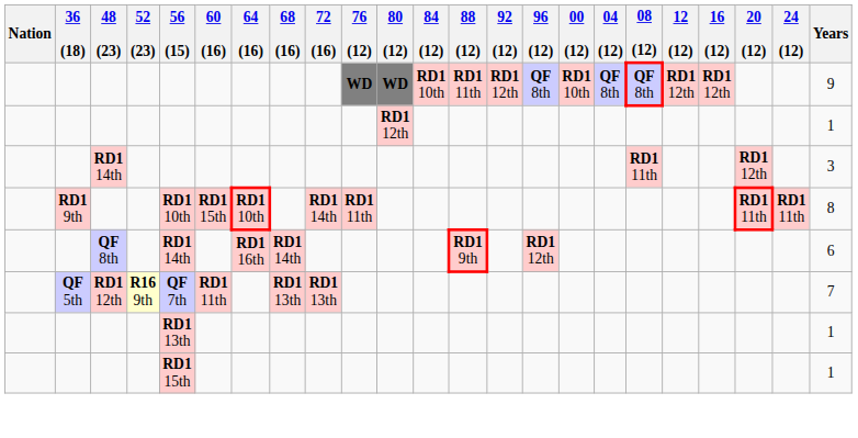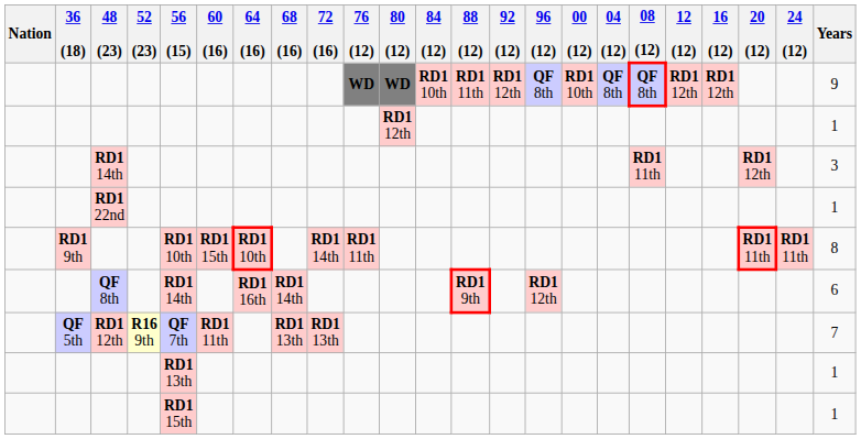 <table class="wikitable" style="text-align:center">
 <tr>
 <th>Nation</th>
 <th><a href='#'>36</a><br><br>(18)</th>
 <th><a href='#'>48</a><br><br>(23)</th>
 <th><a href='#'>52</a><br><br>(23)</th>
 <th><a href='#'>56</a><br> <br>(15)</th>
 <th><a href='#'>60</a><br><br>(16)</th>
 <th><a href='#'>64</a><br><br>(16)</th>
 <th><a href='#'>68</a><br><br>(16)</th>
 <th><a href='#'>72</a><br><br>(16)</th>
 <th><a href='#'>76</a><br><br>(12)</th>
 <th><a href='#'>80</a><br><br>(12)</th>
 <th><a href='#'>84</a><br><br>(12)</th>
 <th><a href='#'>88</a><br><br>(12)</th>
 <th><a href='#'>92</a><br><br>(12)</th>
 <th><a href='#'>96</a><br><br>(12)</th>
 <th><a href='#'>00</a><br><br>(12)</th>
 <th><a href='#'>04</a><br><br>(12)</th>
 <th><a href='#'>08</a><br><br>(12)</th>
 <th><a href='#'>12</a><br><br>(12)</th>
 <th><a href='#'>16</a><br><br>(12)</th>
 <th><a href='#'>20</a><br><br>(12)</th>
 <th><a href='#'>24</a><br><br>(12)</th>
 <th>Years</th>
 </tr>
 <tr>
 <td align=left></td>
 <td></td>
 <td></td>
 <td></td>
 <td></td>
 <td></td>
 <td></td>
 <td></td>
 <td></td>
 <td bgcolor=gray><strong>WD</strong></td>
 <td bgcolor=gray><strong>WD</strong></td>
 <td bgcolor=#ffcccc><strong>RD1</strong><br>10th</td>
 <td bgcolor=#ffcccc><strong>RD1</strong><br>11th</td>
 <td bgcolor=#ffcccc><strong>RD1</strong><br>12th</td>
 <td bgcolor=#ccccff><strong>QF</strong><br>8th</td>
 <td bgcolor=#ffcccc><strong>RD1</strong><br>10th</td>
 <td bgcolor=#ccccff><strong>QF</strong><br>8th</td>
 <td style="border:3px solid red" bgcolor=#ccccff><strong>QF</strong><br>8th</td>
 <td bgcolor=#ffcccc><strong>RD1</strong><br>12th</td>
 <td bgcolor=#ffcccc><strong>RD1</strong><br>12th</td>
 <td></td>
 <td></td>
 <td>9</td>
 </tr>
 <tr>
 <td align=left></td>
 <td></td>
 <td></td>
 <td></td>
 <td></td>
 <td></td>
 <td></td>
 <td></td>
 <td></td>
 <td></td>
 <td bgcolor=#ffcccc><strong>RD1</strong><br>12th</td>
 <td></td>
 <td></td>
 <td></td>
 <td></td>
 <td></td>
 <td></td>
 <td></td>
 <td></td>
 <td></td>
 <td></td>
 <td></td>
 <td>1</td>
 </tr>
 <tr>
 <td align=left></td>
 <td></td>
 <td bgcolor=#ffcccc><strong>RD1</strong><br>14th</td>
 <td></td>
 <td></td>
 <td></td>
 <td></td>
 <td></td>
 <td></td>
 <td></td>
 <td></td>
 <td></td>
 <td></td>
 <td></td>
 <td></td>
 <td></td>
 <td></td>
 <td bgcolor=#ffcccc><strong>RD1</strong><br>11th</td>
 <td></td>
 <td></td>
 <td bgcolor=#ffcccc><strong>RD1</strong><br>12th</td>
 <td></td>
 <td>3</td>
+</tr>
+<tr>
+<td align=left></td>
+<td></td>
+<td bgcolor=#ffcccc><strong>RD1</strong><br>22nd</td>
+<td></td>
+<td></td>
+<td></td>
+<td></td>
+<td></td>
+<td></td>
+<td></td>
+<td></td>
+<td></td>
+<td></td>
+<td></td>
+<td></td>
+<td></td>
+<td></td>
+<td></td>
+<td></td>
+<td></td>
+<td></td>
+<td></td>
+<td>1</td>
 </tr>
 <tr>
 <td align=left></td>
 <td bgcolor=#ffcccc><strong>RD1</strong><br>9th</td>
 <td></td>
 <td></td>
 <td bgcolor=#ffcccc><strong>RD1</strong><br>10th</td>
 <td bgcolor=#ffcccc><strong>RD1</strong><br>15th</td>
 <td style="border:3px solid red" bgcolor=#ffcccc><strong>RD1</strong><br>10th</td>
 <td></td>
 <td bgcolor=#ffcccc><strong>RD1</strong><br>14th</td>
 <td bgcolor=#ffcccc><strong>RD1</strong><br>11th</td>
 <td></td>
 <td></td>
 <td></td>
 <td></td>
 <td></td>
 <td></td>
 <td></td>
 <td></td>
 <td></td>
 <td></td>
 <td style="border:3px solid red" bgcolor=#ffcccc><strong>RD1</strong><br>11th</td>
 <td bgcolor=#ffcccc><strong>RD1</strong><br>11th</td>
 <td>8</td>
 </tr>
 <tr>
 <td align=left></td>
 <td></td>
 <td bgcolor=#ccccff><strong>QF</strong><br>8th</td>
 <td></td>
 <td bgcolor=#ffcccc><strong>RD1</strong><br>14th</td>
 <td></td>
 <td bgcolor=#ffcccc><strong>RD1</strong><br>16th</td>
 <td bgcolor=#ffcccc><strong>RD1</strong><br>14th</td>
 <td></td>
 <td></td>
 <td></td>
 <td></td>
 <td style="border:3px solid red" bgcolor=#ffcccc><strong>RD1</strong><br>9th</td>
 <td></td>
 <td bgcolor=#ffcccc><strong>RD1</strong><br>12th</td>
 <td></td>
 <td></td>
 <td></td>
 <td></td>
 <td></td>
 <td></td>
 <td></td>
 <td>6</td>
 </tr>
 <tr>
 <td align=left></td>
 <td bgcolor=#ccccff><strong>QF</strong><br>5th</td>
 <td bgcolor=#ffcccc><strong>RD1</strong><br>12th</td>
 <td bgcolor=#ffffcc><strong>R16</strong><br>9th</td>
 <td bgcolor=#ccccff><strong>QF</strong><br>7th</td>
 <td bgcolor=#ffcccc><strong>RD1</strong><br>11th</td>
 <td></td>
 <td bgcolor=#ffcccc><strong>RD1</strong><br>13th</td>
 <td bgcolor=#ffcccc><strong>RD1</strong><br>13th</td>
 <td></td>
 <td></td>
 <td></td>
 <td></td>
 <td></td>
 <td></td>
 <td></td>
 <td></td>
 <td></td>
 <td></td>
 <td></td>
 <td></td>
 <td></td>
 <td>7</td>
 </tr>
 <tr>
 <td align=left></td>
 <td></td>
 <td></td>
 <td></td>
 <td bgcolor=#ffcccc><strong>RD1</strong><br>13th</td>
 <td></td>
 <td></td>
 <td></td>
 <td></td>
 <td></td>
 <td></td>
 <td></td>
 <td></td>
 <td></td>
 <td></td>
 <td></td>
 <td></td>
 <td></td>
 <td></td>
 <td></td>
 <td></td>
 <td></td>
 <td>1</td>
 </tr>
 <tr>
 <td align=left></td>
 <td></td>
 <td></td>
 <td></td>
 <td bgcolor=#ffcccc><strong>RD1</strong><br>15th</td>
 <td></td>
 <td></td>
 <td></td>
 <td></td>
 <td></td>
 <td></td>
 <td></td>
 <td></td>
 <td></td>
 <td></td>
 <td></td>
 <td></td>
 <td></td>
 <td></td>
 <td></td>
 <td></td>
 <td></td>
 <td>1</td>
 </tr>
 </table>
